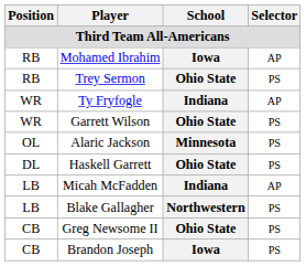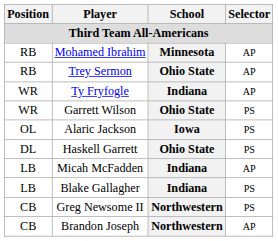 <table class="wikitable">
 <tr>
 <th>Position</th>
 <th>Player</th>
 <th>School</th>
 <th>Selector</th>
 </tr>
 <tr>
 <td colspan="4" style="text-align:center; background:#ddd;"><strong>Third Team All-Americans</strong></td>
 </tr>
 <tr style="text-align:center;">
 <td style="background:white">RB</td>
 <td style="background:white"><a href='#'>Mohamed Ibrahim</a></td>
-<th style=>Iowa</th>
+<th style=>Minnesota</th>
 <td style="background:white"><small>AP</small></td>
 </tr>
 <tr style="text-align:center;">
 <td style="background:white">RB</td>
 <td style="background:white"><a href='#'>Trey Sermon</a></td>
 <th style=>Ohio State</th>
-<td style="background:white"><small>PS</small></td>
+<td style="background:white"><small>AP</small></td>
 </tr>
 <tr style="text-align:center;">
 <td style="background:white">WR</td>
 <td style="background:white"><a href='#'>Ty Fryfogle</a></td>
 <th style=>Indiana</th>
 <td style="background:white"><small>AP</small></td>
 </tr>
 <tr style="text-align:center;">
 <td style="background:white">WR</td>
 <td style="background:white">Garrett Wilson</td>
 <th style=>Ohio State</th>
 <td style="background:white"><small>PS</small></td>
 </tr>
 <tr style="text-align:center;">
 <td style="background:white">OL</td>
 <td style="background:white">Alaric Jackson</td>
-<th style=>Minnesota</th>
+<th style=>Iowa</th>
 <td style="background:white"><small>PS</small></td>
 </tr>
 <tr style="text-align:center;">
 <td style="background:white">DL</td>
 <td style="background:white">Haskell Garrett</td>
 <th style=>Ohio State</th>
 <td style="background:white"><small>PS</small></td>
 </tr>
 <tr style="text-align:center;">
 <td style="background:white">LB</td>
 <td style="background:white">Micah McFadden</td>
 <th style=>Indiana</th>
 <td style="background:white"><small>AP</small></td>
 </tr>
 <tr style="text-align:center;">
 <td style="background:white">LB</td>
 <td style="background:white">Blake Gallagher</td>
+<th style=>Indiana</th>
+<td style="background:white"><small>PS</small></td>
+</tr>
+<tr style="text-align:center;">
+<td style="background:white">CB</td>
+<td style="background:white">Greg Newsome II</td>
 <th style=>Northwestern</th>
 <td style="background:white"><small>PS</small></td>
 </tr>
 <tr style="text-align:center;">
 <td style="background:white">CB</td>
-<td style="background:white">Greg Newsome II</td>
-<th style=>Ohio State</th>
-<td style="background:white"><small>PS</small></td>
-</tr>
-<tr style="text-align:center;">
-<td style="background:white">CB</td>
 <td style="background:white">Brandon Joseph</td>
-<th style=>Iowa</th>
-<td style="background:white"><small>PS</small></td>
+<th style=>Northwestern</th>
+<td style="background:white"><small>AP</small></td>
 </tr>
 </table>
